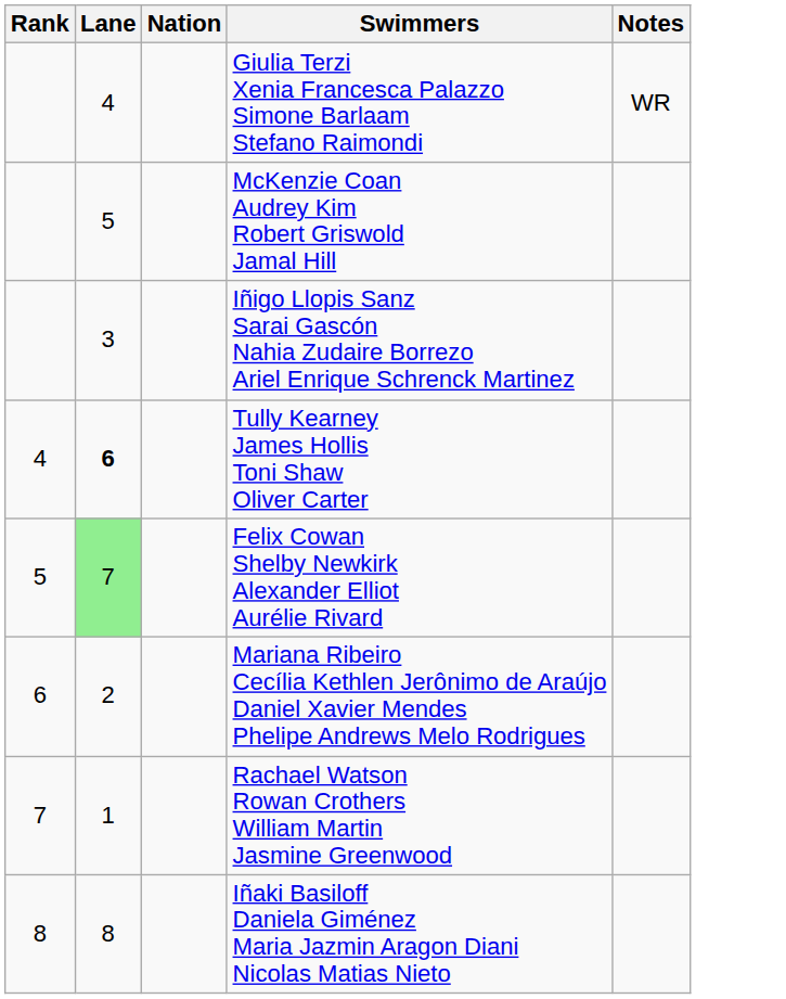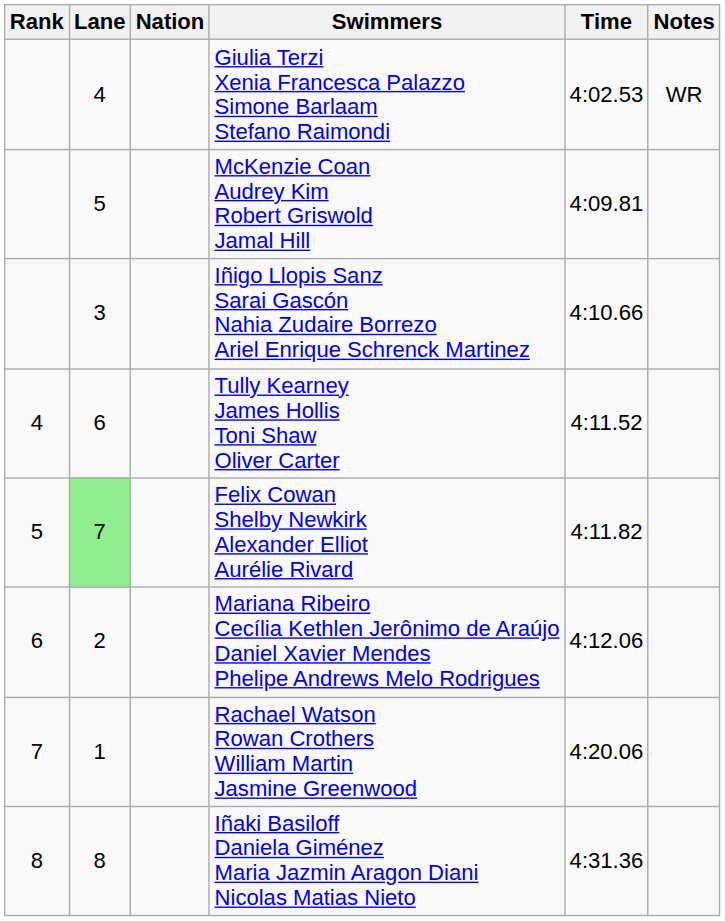 <table class="wikitable sortable" style="text-align:center">
 <tr>
 <th>Rank</th>
 <th>Lane</th>
 <th>Nation</th>
 <th>Swimmers</th>
+<th>Time</th>
 <th>Notes</th>
 </tr>
 <tr>
 <td></td>
 <td>4</td>
 <td align=left></td>
 <td align=left><a href='#'>Giulia Terzi</a><br><a href='#'>Xenia Francesca Palazzo</a><br><a href='#'>Simone Barlaam</a><br><a href='#'>Stefano Raimondi</a></td>
+<td>4:02.53</td>
 <td>WR</td>
 </tr>
 <tr>
 <td></td>
 <td>5</td>
 <td align=left></td>
 <td align=left><a href='#'>McKenzie Coan</a><br><a href='#'>Audrey Kim</a><br><a href='#'>Robert Griswold</a><br><a href='#'>Jamal Hill</a></td>
+<td>4:09.81</td>
 <td></td>
 </tr>
 <tr>
 <td></td>
 <td>3</td>
 <td align=left></td>
 <td align=left><a href='#'>Iñigo Llopis Sanz</a><br><a href='#'>Sarai Gascón</a><br><a href='#'>Nahia Zudaire Borrezo</a><br><a href='#'>Ariel Enrique Schrenck Martinez</a></td>
+<td>4:10.66</td>
 <td></td>
 </tr>
 <tr>
 <td>4</td>
-<td><strong>6</strong></td>
+<td>6</td>
 <td align=left></td>
 <td align=left><a href='#'>Tully Kearney</a><br><a href='#'>James Hollis</a><br><a href='#'>Toni Shaw</a><br><a href='#'>Oliver Carter</a></td>
+<td>4:11.52</td>
 <td></td>
 </tr>
 <tr>
 <td>5</td>
 <td style="background: lightgreen;">7</td>
 <td align=left></td>
 <td align=left><a href='#'>Felix Cowan</a><br><a href='#'>Shelby Newkirk</a><br><a href='#'>Alexander Elliot</a><br><a href='#'>Aurélie Rivard</a></td>
+<td>4:11.82</td>
 <td></td>
 </tr>
 <tr>
 <td>6</td>
 <td>2</td>
 <td align=left></td>
 <td align=left><a href='#'>Mariana Ribeiro</a><br><a href='#'>Cecília Kethlen Jerônimo de Araújo</a><br><a href='#'>Daniel Xavier Mendes</a><br><a href='#'>Phelipe Andrews Melo Rodrigues</a></td>
+<td>4:12.06</td>
 <td></td>
 </tr>
 <tr>
 <td>7</td>
 <td>1</td>
 <td align=left></td>
 <td align=left><a href='#'>Rachael Watson</a><br><a href='#'>Rowan Crothers</a><br><a href='#'>William Martin</a><br><a href='#'>Jasmine Greenwood</a></td>
+<td>4:20.06</td>
 <td></td>
 </tr>
 <tr>
 <td>8</td>
 <td>8</td>
 <td align=left></td>
 <td align=left><a href='#'>Iñaki Basiloff</a><br><a href='#'>Daniela Giménez</a><br><a href='#'>Maria Jazmin Aragon Diani</a><br><a href='#'>Nicolas Matias Nieto</a></td>
+<td>4:31.36</td>
 <td></td>
 </tr>
 </table>
